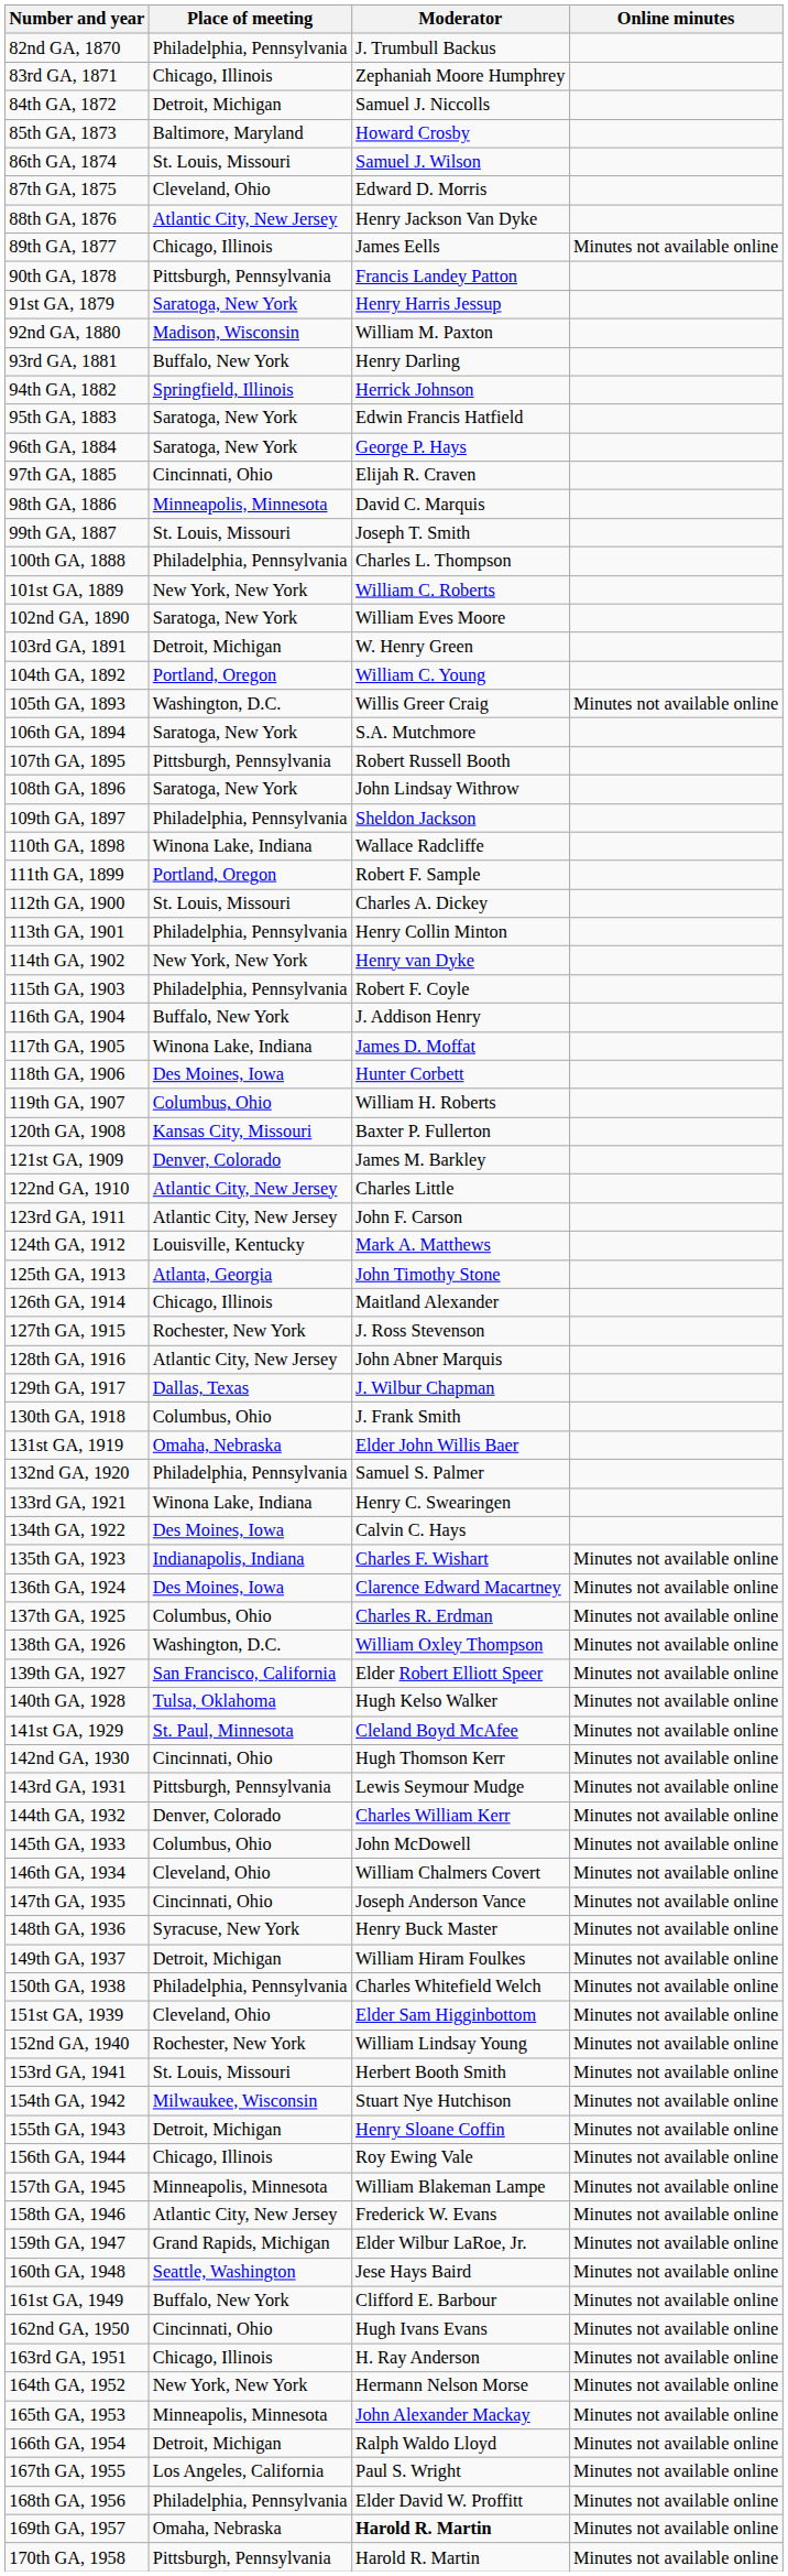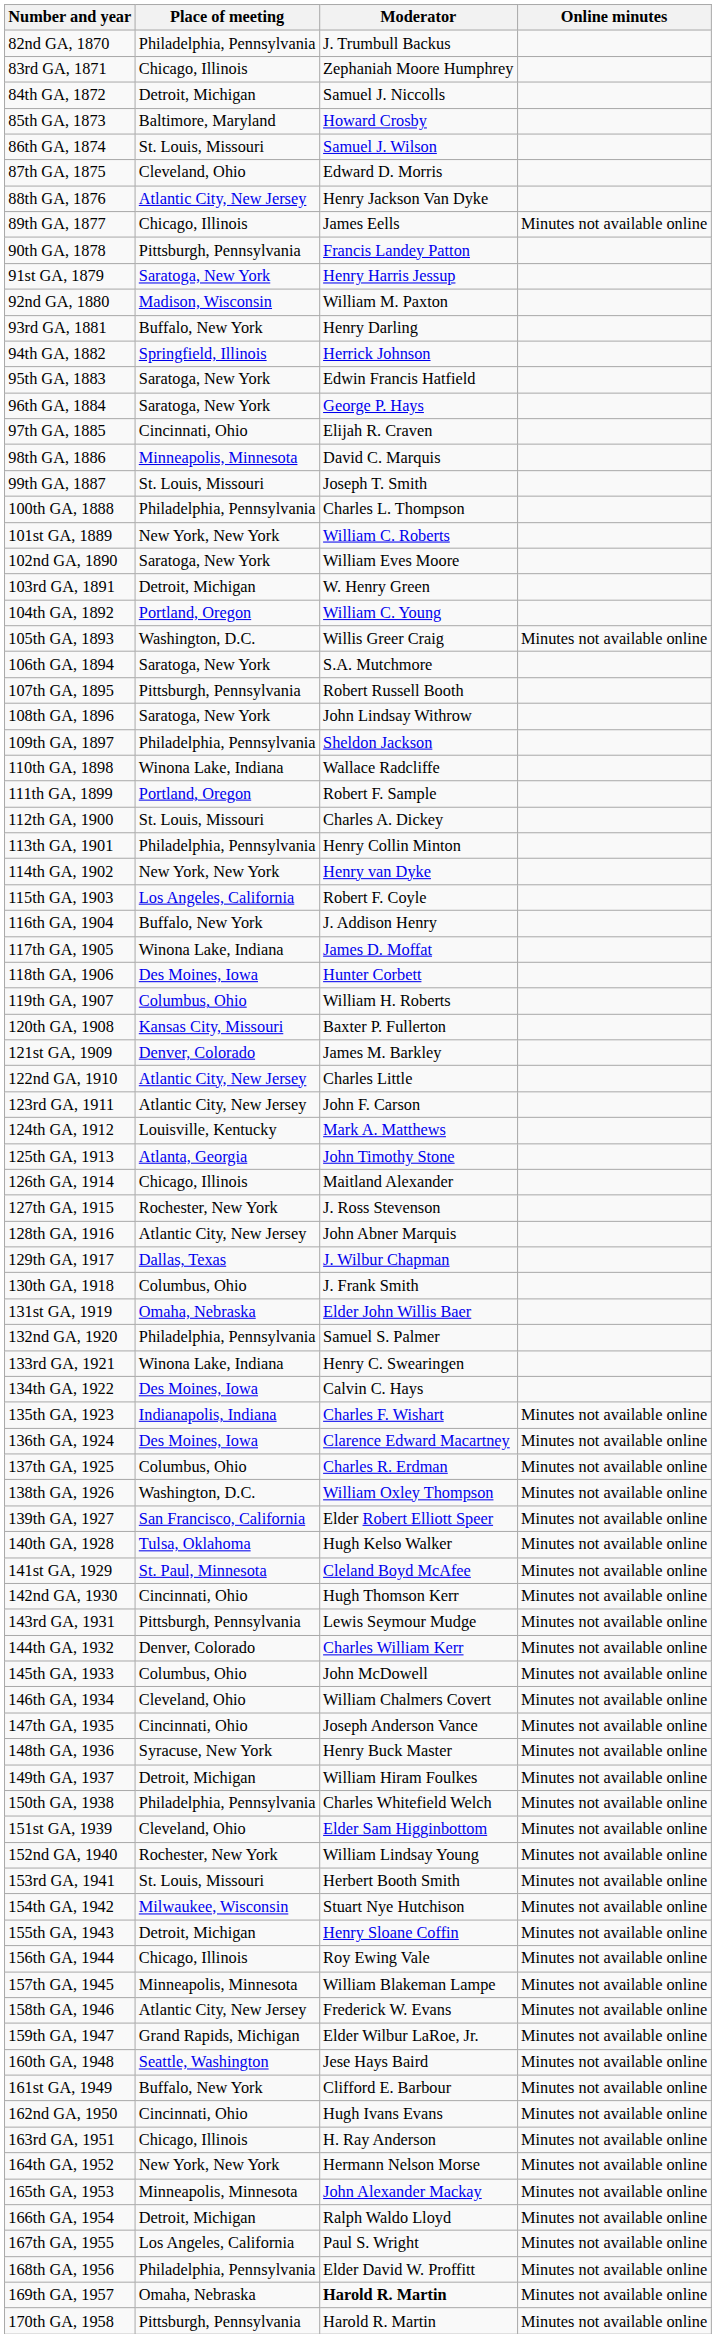 <table class="wikitable">
 <tr>
 <th>Number and year</th>
 <th>Place of meeting</th>
 <th>Moderator</th>
 <th>Online minutes</th>
 </tr>
 <tr>
 <td>82nd GA, 1870</td>
 <td>Philadelphia, Pennsylvania</td>
 <td>J. Trumbull Backus</td>
 <td></td>
 </tr>
 <tr>
 <td>83rd GA, 1871</td>
 <td>Chicago, Illinois</td>
 <td>Zephaniah Moore Humphrey</td>
 <td></td>
 </tr>
 <tr>
 <td>84th GA, 1872</td>
 <td>Detroit, Michigan</td>
 <td>Samuel J. Niccolls</td>
 <td></td>
 </tr>
 <tr>
 <td>85th GA, 1873</td>
 <td>Baltimore, Maryland</td>
 <td><a href='#'>Howard Crosby</a></td>
 <td></td>
 </tr>
 <tr>
 <td>86th GA, 1874</td>
 <td>St. Louis, Missouri</td>
 <td><a href='#'>Samuel J. Wilson</a></td>
 <td></td>
 </tr>
 <tr>
 <td>87th GA, 1875</td>
 <td>Cleveland, Ohio</td>
 <td>Edward D. Morris</td>
 <td></td>
 </tr>
 <tr>
 <td>88th GA, 1876</td>
 <td><a href='#'>Atlantic City, New Jersey</a></td>
 <td>Henry Jackson Van Dyke</td>
 <td></td>
 </tr>
 <tr>
 <td>89th GA, 1877</td>
 <td>Chicago, Illinois</td>
 <td>James Eells</td>
 <td>Minutes not available online</td>
 </tr>
 <tr>
 <td>90th GA, 1878</td>
 <td>Pittsburgh, Pennsylvania</td>
 <td><a href='#'>Francis Landey Patton</a></td>
 <td></td>
 </tr>
 <tr>
 <td>91st GA, 1879</td>
 <td><a href='#'>Saratoga, New York</a></td>
 <td><a href='#'>Henry Harris Jessup</a></td>
 <td></td>
 </tr>
 <tr>
 <td>92nd GA, 1880</td>
 <td><a href='#'>Madison, Wisconsin</a></td>
 <td>William M. Paxton</td>
 <td></td>
 </tr>
 <tr>
 <td>93rd GA, 1881</td>
 <td>Buffalo, New York</td>
 <td>Henry Darling</td>
 <td></td>
 </tr>
 <tr>
 <td>94th GA, 1882</td>
 <td><a href='#'>Springfield, Illinois</a></td>
 <td><a href='#'>Herrick Johnson</a></td>
 <td></td>
 </tr>
 <tr>
 <td>95th GA, 1883</td>
 <td>Saratoga, New York</td>
 <td>Edwin Francis Hatfield</td>
 <td></td>
 </tr>
 <tr>
 <td>96th GA, 1884</td>
 <td>Saratoga, New York</td>
 <td><a href='#'>George P. Hays</a></td>
 <td></td>
 </tr>
 <tr>
 <td>97th GA, 1885</td>
 <td>Cincinnati, Ohio</td>
 <td>Elijah R. Craven</td>
 <td></td>
 </tr>
 <tr>
 <td>98th GA, 1886</td>
 <td><a href='#'>Minneapolis, Minnesota</a></td>
 <td>David C. Marquis</td>
 <td></td>
 </tr>
 <tr>
 <td>99th GA, 1887</td>
 <td>St. Louis, Missouri</td>
 <td>Joseph T. Smith</td>
 <td></td>
 </tr>
 <tr>
 <td>100th GA, 1888</td>
 <td>Philadelphia, Pennsylvania</td>
 <td>Charles L. Thompson</td>
 <td></td>
 </tr>
 <tr>
 <td>101st GA, 1889</td>
 <td>New York, New York</td>
 <td><a href='#'>William C. Roberts</a></td>
 <td></td>
 </tr>
 <tr>
 <td>102nd GA, 1890</td>
 <td>Saratoga, New York</td>
 <td>William Eves Moore</td>
 <td></td>
 </tr>
 <tr>
 <td>103rd GA, 1891</td>
 <td>Detroit, Michigan</td>
 <td>W. Henry Green</td>
 <td></td>
 </tr>
 <tr>
 <td>104th GA, 1892</td>
 <td><a href='#'>Portland, Oregon</a></td>
 <td><a href='#'>William C. Young</a></td>
 <td></td>
 </tr>
 <tr>
 <td>105th GA, 1893</td>
 <td>Washington, D.C.</td>
 <td>Willis Greer Craig</td>
 <td>Minutes not available online</td>
 </tr>
 <tr>
 <td>106th GA, 1894</td>
 <td>Saratoga, New York</td>
 <td>S.A. Mutchmore</td>
 <td></td>
 </tr>
 <tr>
 <td>107th GA, 1895</td>
 <td>Pittsburgh, Pennsylvania</td>
 <td>Robert Russell Booth</td>
 <td></td>
 </tr>
 <tr>
 <td>108th GA, 1896</td>
 <td>Saratoga, New York</td>
 <td>John Lindsay Withrow</td>
 <td></td>
 </tr>
 <tr>
 <td>109th GA, 1897</td>
 <td>Philadelphia, Pennsylvania</td>
 <td><a href='#'>Sheldon Jackson</a></td>
 <td></td>
 </tr>
 <tr>
 <td>110th GA, 1898</td>
 <td>Winona Lake, Indiana</td>
 <td>Wallace Radcliffe</td>
 <td></td>
 </tr>
 <tr>
 <td>111th GA, 1899</td>
 <td><a href='#'>Portland, Oregon</a></td>
 <td>Robert F. Sample</td>
 <td></td>
 </tr>
 <tr>
 <td>112th GA, 1900</td>
 <td>St. Louis, Missouri</td>
 <td>Charles A. Dickey</td>
 <td></td>
 </tr>
 <tr>
 <td>113th GA, 1901</td>
 <td>Philadelphia, Pennsylvania</td>
 <td>Henry Collin Minton</td>
 <td></td>
 </tr>
 <tr>
 <td>114th GA, 1902</td>
 <td>New York, New York</td>
 <td><a href='#'>Henry van Dyke</a></td>
 <td></td>
 </tr>
 <tr>
 <td>115th GA, 1903</td>
-<td>Philadelphia, Pennsylvania</td>
+<td><a href='#'>Los Angeles, California</a></td>
 <td>Robert F. Coyle</td>
 <td></td>
 </tr>
 <tr>
 <td>116th GA, 1904</td>
 <td>Buffalo, New York</td>
 <td>J. Addison Henry</td>
 <td></td>
 </tr>
 <tr>
 <td>117th GA, 1905</td>
 <td>Winona Lake, Indiana</td>
 <td><a href='#'>James D. Moffat</a></td>
 <td></td>
 </tr>
 <tr>
 <td>118th GA, 1906</td>
 <td><a href='#'>Des Moines, Iowa</a></td>
 <td><a href='#'>Hunter Corbett</a></td>
 <td></td>
 </tr>
 <tr>
 <td>119th GA, 1907</td>
 <td><a href='#'>Columbus, Ohio</a></td>
 <td>William H. Roberts</td>
 <td></td>
 </tr>
 <tr>
 <td>120th GA, 1908</td>
 <td><a href='#'>Kansas City, Missouri</a></td>
 <td>Baxter P. Fullerton</td>
 <td></td>
 </tr>
 <tr>
 <td>121st GA, 1909</td>
 <td><a href='#'>Denver, Colorado</a></td>
 <td>James M. Barkley</td>
 <td></td>
 </tr>
 <tr>
 <td>122nd GA, 1910</td>
 <td><a href='#'>Atlantic City, New Jersey</a></td>
 <td>Charles Little</td>
 <td></td>
 </tr>
 <tr>
 <td>123rd GA, 1911</td>
 <td>Atlantic City, New Jersey</td>
 <td>John F. Carson</td>
 <td></td>
 </tr>
 <tr>
 <td>124th GA, 1912</td>
 <td>Louisville, Kentucky</td>
 <td><a href='#'>Mark A. Matthews</a></td>
 <td></td>
 </tr>
 <tr>
 <td>125th GA, 1913</td>
 <td><a href='#'>Atlanta, Georgia</a></td>
 <td><a href='#'>John Timothy Stone</a></td>
 <td></td>
 </tr>
 <tr>
 <td>126th GA, 1914</td>
 <td>Chicago, Illinois</td>
 <td>Maitland Alexander</td>
 <td></td>
 </tr>
 <tr>
 <td>127th GA, 1915</td>
 <td>Rochester, New York</td>
 <td>J. Ross Stevenson</td>
 <td></td>
 </tr>
 <tr>
 <td>128th GA, 1916</td>
 <td>Atlantic City, New Jersey</td>
 <td>John Abner Marquis</td>
 <td></td>
 </tr>
 <tr>
 <td>129th GA, 1917</td>
 <td><a href='#'>Dallas, Texas</a></td>
 <td><a href='#'>J. Wilbur Chapman</a></td>
 <td></td>
 </tr>
 <tr>
 <td>130th GA, 1918</td>
 <td>Columbus, Ohio</td>
 <td>J. Frank Smith</td>
 <td></td>
 </tr>
 <tr>
 <td>131st GA, 1919</td>
 <td><a href='#'>Omaha, Nebraska</a></td>
 <td><a href='#'>Elder John Willis Baer</a></td>
 <td></td>
 </tr>
 <tr>
 <td>132nd GA, 1920</td>
 <td>Philadelphia, Pennsylvania</td>
 <td>Samuel S. Palmer</td>
 <td></td>
 </tr>
 <tr>
 <td>133rd GA, 1921</td>
 <td>Winona Lake, Indiana</td>
 <td>Henry C. Swearingen</td>
 <td></td>
 </tr>
 <tr>
 <td>134th GA, 1922</td>
 <td><a href='#'>Des Moines, Iowa</a></td>
 <td>Calvin C. Hays</td>
 <td></td>
 </tr>
 <tr>
 <td>135th GA, 1923</td>
 <td><a href='#'>Indianapolis, Indiana</a></td>
 <td><a href='#'>Charles F. Wishart</a></td>
 <td>Minutes not available online</td>
 </tr>
 <tr>
 <td>136th GA, 1924</td>
 <td><a href='#'>Des Moines, Iowa</a></td>
 <td><a href='#'>Clarence Edward Macartney</a></td>
 <td>Minutes not available online</td>
 </tr>
 <tr>
 <td>137th GA, 1925</td>
 <td>Columbus, Ohio</td>
 <td><a href='#'>Charles R. Erdman</a></td>
 <td>Minutes not available online</td>
 </tr>
 <tr>
 <td>138th GA, 1926</td>
 <td>Washington, D.C.</td>
 <td><a href='#'>William Oxley Thompson</a></td>
 <td>Minutes not available online</td>
 </tr>
 <tr>
 <td>139th GA, 1927</td>
 <td><a href='#'>San Francisco, California</a></td>
 <td>Elder <a href='#'>Robert Elliott Speer</a></td>
 <td>Minutes not available online</td>
 </tr>
 <tr>
 <td>140th GA, 1928</td>
 <td><a href='#'>Tulsa, Oklahoma</a></td>
 <td>Hugh Kelso Walker</td>
 <td>Minutes not available online</td>
 </tr>
 <tr>
 <td>141st GA, 1929</td>
 <td><a href='#'>St. Paul, Minnesota</a></td>
 <td><a href='#'>Cleland Boyd McAfee</a></td>
 <td>Minutes not available online</td>
 </tr>
 <tr>
 <td>142nd GA, 1930</td>
 <td>Cincinnati, Ohio</td>
 <td>Hugh Thomson Kerr</td>
 <td>Minutes not available online</td>
 </tr>
 <tr>
 <td>143rd GA, 1931</td>
 <td>Pittsburgh, Pennsylvania</td>
 <td>Lewis Seymour Mudge</td>
 <td>Minutes not available online</td>
 </tr>
 <tr>
 <td>144th GA, 1932</td>
 <td>Denver, Colorado</td>
 <td><a href='#'>Charles William Kerr</a></td>
 <td>Minutes not available online</td>
 </tr>
 <tr>
 <td>145th GA, 1933</td>
 <td>Columbus, Ohio</td>
 <td>John McDowell</td>
 <td>Minutes not available online</td>
 </tr>
 <tr>
 <td>146th GA, 1934</td>
 <td>Cleveland, Ohio</td>
 <td>William Chalmers Covert</td>
 <td>Minutes not available online</td>
 </tr>
 <tr>
 <td>147th GA, 1935</td>
 <td>Cincinnati, Ohio</td>
 <td>Joseph Anderson Vance</td>
 <td>Minutes not available online</td>
 </tr>
 <tr>
 <td>148th GA, 1936</td>
 <td>Syracuse, New York</td>
 <td>Henry Buck Master</td>
 <td>Minutes not available online</td>
 </tr>
 <tr>
 <td>149th GA, 1937</td>
 <td>Detroit, Michigan</td>
 <td>William Hiram Foulkes</td>
 <td>Minutes not available online</td>
 </tr>
 <tr>
 <td>150th GA, 1938</td>
 <td>Philadelphia, Pennsylvania</td>
 <td>Charles Whitefield Welch</td>
 <td>Minutes not available online</td>
 </tr>
 <tr>
 <td>151st GA, 1939</td>
 <td>Cleveland, Ohio</td>
 <td><a href='#'>Elder Sam Higginbottom</a></td>
 <td>Minutes not available online</td>
 </tr>
 <tr>
 <td>152nd GA, 1940</td>
 <td>Rochester, New York</td>
 <td>William Lindsay Young</td>
 <td>Minutes not available online</td>
 </tr>
 <tr>
 <td>153rd GA, 1941</td>
 <td>St. Louis, Missouri</td>
 <td>Herbert Booth Smith</td>
 <td>Minutes not available online</td>
 </tr>
 <tr>
 <td>154th GA, 1942</td>
 <td><a href='#'>Milwaukee, Wisconsin</a></td>
 <td>Stuart Nye Hutchison</td>
 <td>Minutes not available online</td>
 </tr>
 <tr>
 <td>155th GA, 1943</td>
 <td>Detroit, Michigan</td>
 <td><a href='#'>Henry Sloane Coffin</a></td>
 <td>Minutes not available online</td>
 </tr>
 <tr>
 <td>156th GA, 1944</td>
 <td>Chicago, Illinois</td>
 <td>Roy Ewing Vale</td>
 <td>Minutes not available online</td>
 </tr>
 <tr>
 <td>157th GA, 1945</td>
 <td>Minneapolis, Minnesota</td>
 <td>William Blakeman Lampe</td>
 <td>Minutes not available online</td>
 </tr>
 <tr>
 <td>158th GA, 1946</td>
 <td>Atlantic City, New Jersey</td>
 <td>Frederick W. Evans</td>
 <td>Minutes not available online</td>
 </tr>
 <tr>
 <td>159th GA, 1947</td>
 <td>Grand Rapids, Michigan</td>
 <td>Elder Wilbur LaRoe, Jr.</td>
 <td>Minutes not available online</td>
 </tr>
 <tr>
 <td>160th GA, 1948</td>
 <td><a href='#'>Seattle, Washington</a></td>
 <td>Jese Hays Baird</td>
 <td>Minutes not available online</td>
 </tr>
 <tr>
 <td>161st GA, 1949</td>
 <td>Buffalo, New York</td>
 <td>Clifford E. Barbour</td>
 <td>Minutes not available online</td>
 </tr>
 <tr>
 <td>162nd GA, 1950</td>
 <td>Cincinnati, Ohio</td>
 <td>Hugh Ivans Evans</td>
 <td>Minutes not available online</td>
 </tr>
 <tr>
 <td>163rd GA, 1951</td>
 <td>Chicago, Illinois</td>
 <td>H. Ray Anderson</td>
 <td>Minutes not available online</td>
 </tr>
 <tr>
 <td>164th GA, 1952</td>
 <td>New York, New York</td>
 <td>Hermann Nelson Morse</td>
 <td>Minutes not available online</td>
 </tr>
 <tr>
 <td>165th GA, 1953</td>
 <td>Minneapolis, Minnesota</td>
 <td><a href='#'>John Alexander Mackay</a></td>
 <td>Minutes not available online</td>
 </tr>
 <tr>
 <td>166th GA, 1954</td>
 <td>Detroit, Michigan</td>
 <td>Ralph Waldo Lloyd</td>
 <td>Minutes not available online</td>
 </tr>
 <tr>
 <td>167th GA, 1955</td>
 <td>Los Angeles, California</td>
 <td>Paul S. Wright</td>
 <td>Minutes not available online</td>
 </tr>
 <tr>
 <td>168th GA, 1956</td>
 <td>Philadelphia, Pennsylvania</td>
 <td>Elder David W. Proffitt</td>
 <td>Minutes not available online</td>
 </tr>
 <tr>
 <td>169th GA, 1957</td>
 <td>Omaha, Nebraska</td>
 <td><strong>Harold R. Martin</strong></td>
 <td>Minutes not available online</td>
 </tr>
 <tr>
 <td>170th GA, 1958</td>
 <td>Pittsburgh, Pennsylvania</td>
 <td>Harold R. Martin</td>
 <td>Minutes not available online</td>
 </tr>
 </table>
